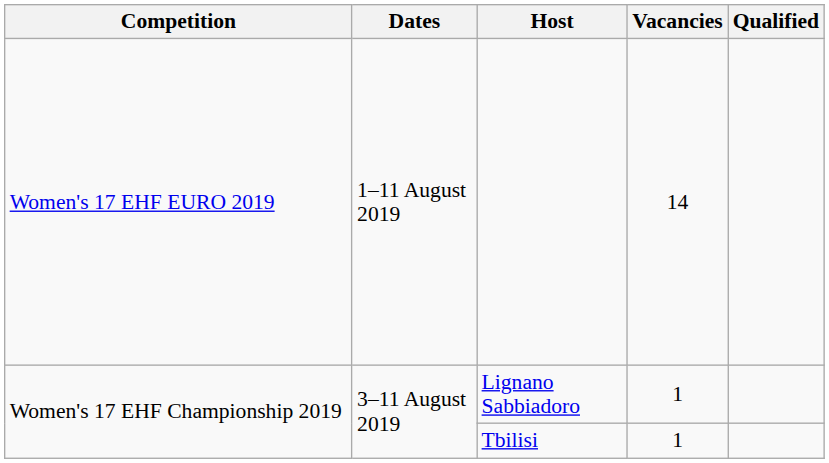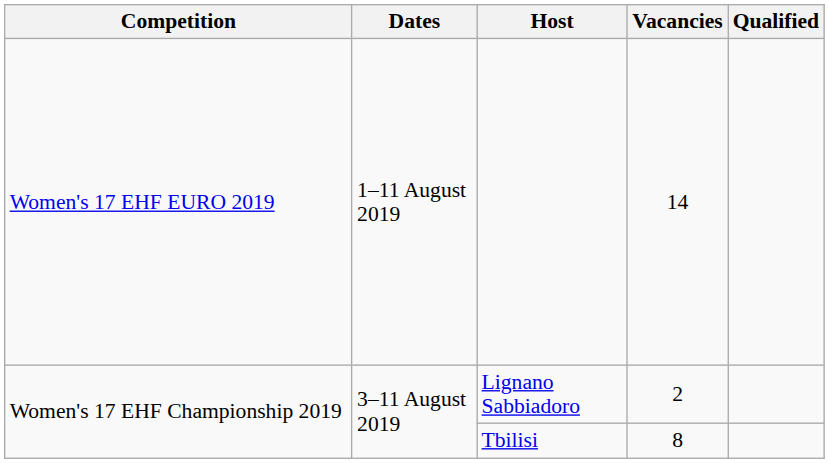 <table class="wikitable">
 <tr>
 <th style="width: 250px;">Competition</th>
 <th>Dates</th>
 <th>Host</th>
 <th>Vacancies</th>
 <th>Qualified</th>
 </tr>
 <tr>
 <td><a href='#'>Women's 17 EHF EURO 2019</a></td>
 <td>1–11 August 2019</td>
 <td></td>
 <td align=center>14</td>
 <td><br><br><br><br><br><br><br><br><br><br><br><br><br></td>
 </tr>
 <tr>
 <td rowspan=2>Women's 17 EHF Championship 2019</td>
 <td rowspan=2>3–11 August 2019</td>
 <td> <a href='#'>Lignano Sabbiadoro</a></td>
-<td align=center>1</td>
+<td align=center>2</td>
 <td></td>
 </tr>
 <tr>
 <td> <a href='#'>Tbilisi</a></td>
-<td align=center>1</td>
+<td align=center>8</td>
 <td></td>
 </tr>
 </table>
